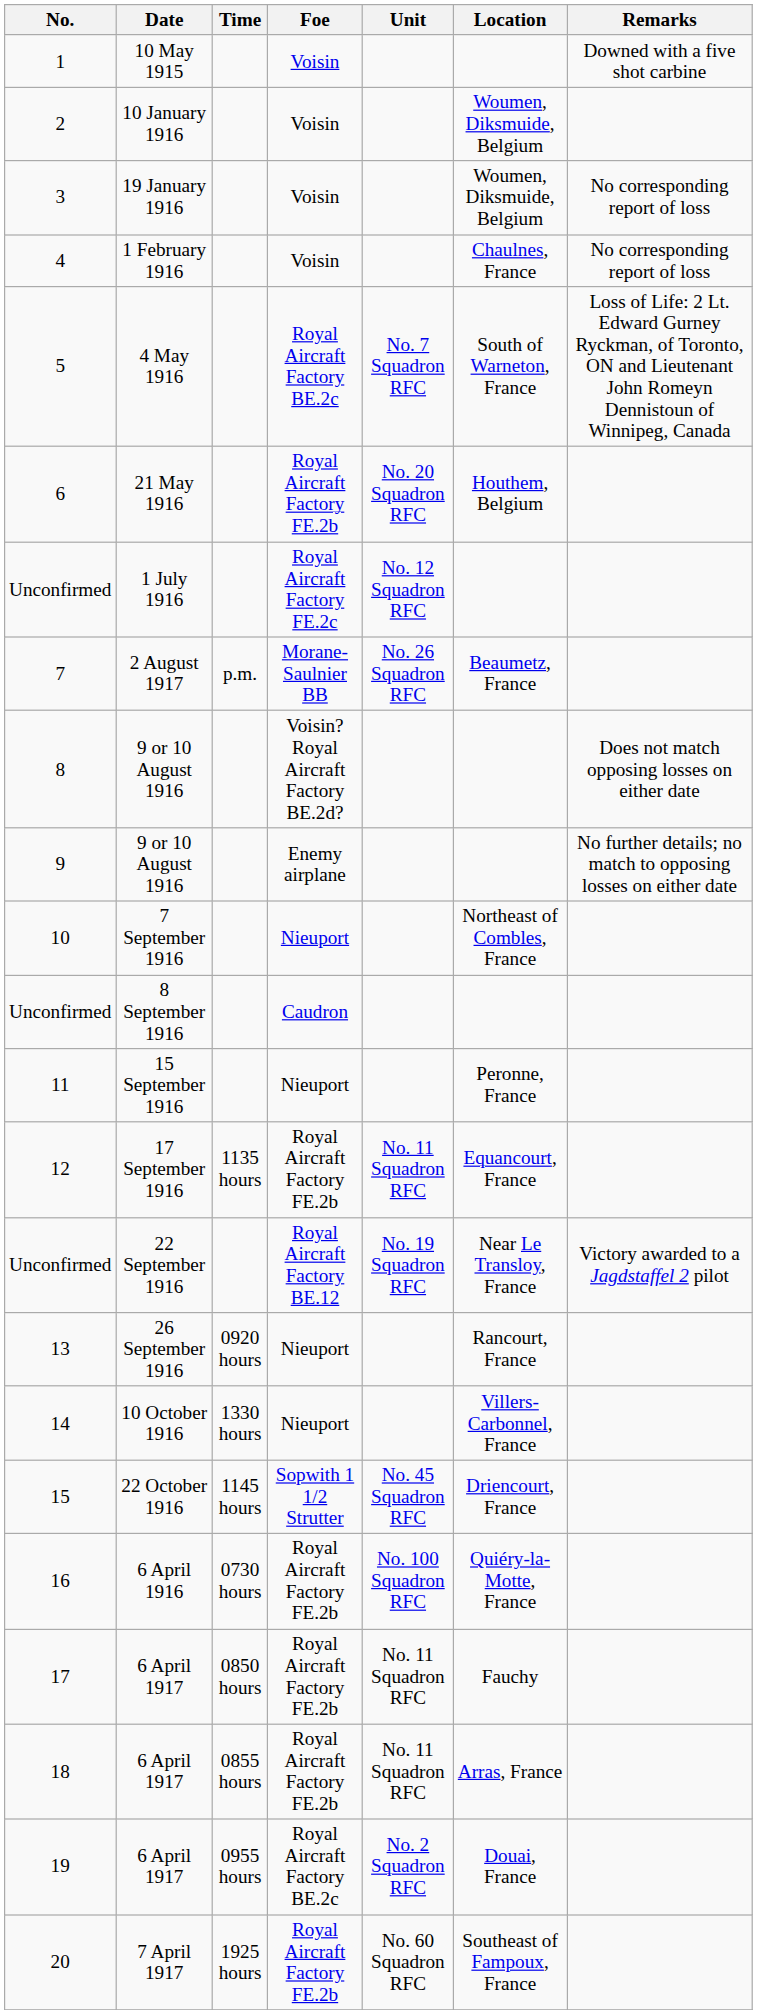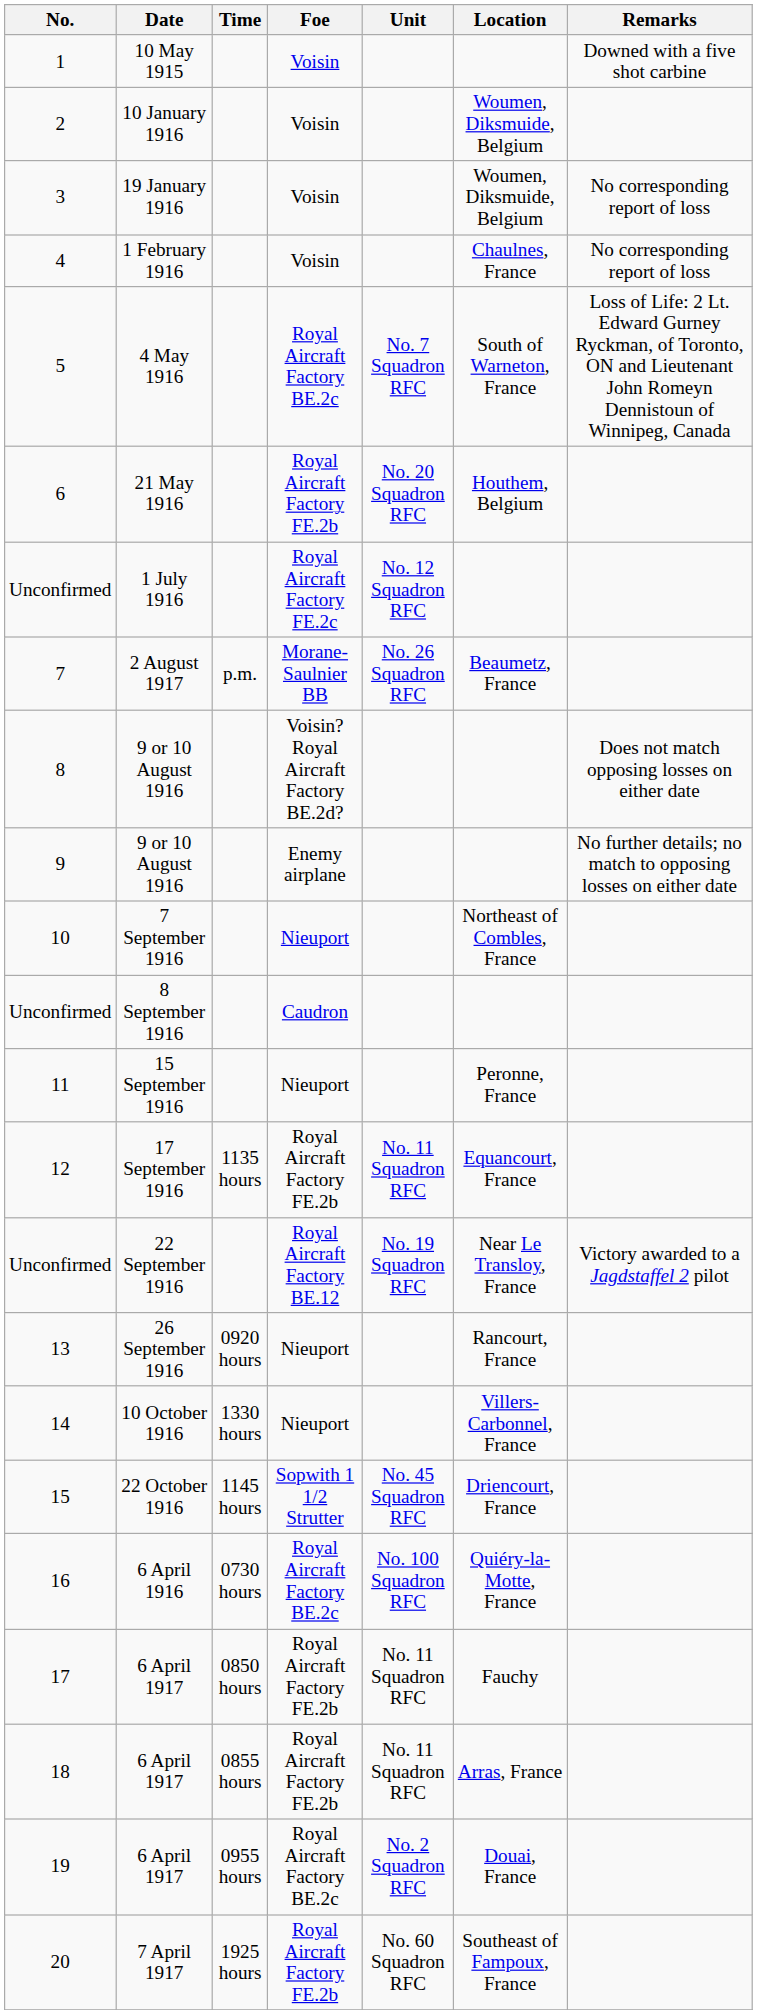 <table class="wikitable" border="1" style="margin: 1em auto 1em auto">
 <tr>
 <th>No.</th>
 <th>Date</th>
 <th>Time</th>
 <th>Foe</th>
 <th>Unit</th>
 <th>Location</th>
 <th>Remarks</th>
 </tr>
 <tr>
 <td align="center">1</td>
 <td align="center">10 May 1915</td>
 <td align="center"></td>
 <td align="center"><a href='#'>Voisin</a></td>
 <td align="center"></td>
 <td align="center"></td>
 <td align="center">Downed with a five shot carbine</td>
 </tr>
 <tr>
 <td align="center">2</td>
 <td align="center">10 January 1916</td>
 <td align="center"></td>
 <td align="center">Voisin</td>
 <td align="center"></td>
 <td align="center"><a href='#'>Woumen</a>, <a href='#'>Diksmuide</a>, Belgium</td>
 <td align="center"></td>
 </tr>
 <tr>
 <td align="center">3</td>
 <td align="center">19 January 1916</td>
 <td align="center"></td>
 <td align="center">Voisin</td>
 <td align="center"></td>
 <td align="center">Woumen, Diksmuide, Belgium</td>
 <td align="center">No corresponding report of loss</td>
 </tr>
 <tr>
 <td align="center">4</td>
 <td align="center">1 February 1916</td>
 <td align="center"></td>
 <td align="center">Voisin</td>
 <td align="center"></td>
 <td align="center"><a href='#'>Chaulnes</a>, France</td>
 <td align="center">No corresponding report of loss</td>
 </tr>
 <tr>
 <td align="center">5</td>
 <td align="center">4 May 1916</td>
 <td align="center"></td>
 <td align="center"><a href='#'>Royal Aircraft Factory BE.2c</a></td>
 <td align="center"><a href='#'>No. 7 Squadron</a> <a href='#'>RFC</a></td>
 <td align="center">South of <a href='#'>Warneton</a>, France</td>
 <td align="center">Loss of Life:  2 Lt. Edward Gurney Ryckman, of Toronto, ON and Lieutenant John Romeyn Dennistoun of Winnipeg, Canada</td>
 </tr>
 <tr>
 <td align="center">6</td>
 <td align="center">21 May 1916</td>
 <td align="center"></td>
 <td align="center"><a href='#'>Royal Aircraft Factory FE.2b</a></td>
 <td align="center"><a href='#'>No. 20 Squadron RFC</a></td>
 <td align="center"><a href='#'>Houthem</a>, Belgium</td>
 <td align="center"></td>
 </tr>
 <tr>
 <td align="center">Unconfirmed</td>
 <td align="center">1 July 1916</td>
 <td align="center"></td>
 <td align="center"><a href='#'>Royal Aircraft Factory FE.2c</a></td>
 <td align="center"><a href='#'>No. 12 Squadron RFC</a></td>
 <td align="center"></td>
 <td align="center"></td>
 </tr>
 <tr>
 <td align="center">7</td>
 <td align="center">2 August 1917</td>
 <td align="center">p.m.</td>
 <td align="center"><a href='#'>Morane-Saulnier BB</a></td>
 <td align="center"><a href='#'>No. 26 Squadron RFC</a></td>
 <td align="center"><a href='#'>Beaumetz</a>, France</td>
 <td align="center"></td>
 </tr>
 <tr>
 <td align="center">8</td>
 <td align="center">9 or 10 August 1916</td>
 <td align="center"></td>
 <td align="center">Voisin? Royal Aircraft Factory BE.2d?</td>
 <td align="center"></td>
 <td align="center"></td>
 <td align="center">Does not match opposing losses on either date</td>
 </tr>
 <tr>
 <td align="center">9</td>
 <td align="center">9 or 10 August 1916</td>
 <td align="center"></td>
 <td align="center">Enemy airplane</td>
 <td align="center"></td>
 <td align="center"></td>
 <td align="center">No further details; no match to opposing losses on either date</td>
 </tr>
 <tr>
 <td align="center">10</td>
 <td align="center">7 September 1916</td>
 <td align="center"></td>
 <td align="center"><a href='#'>Nieuport</a></td>
 <td align="center"></td>
 <td align="center">Northeast of <a href='#'>Combles</a>, France</td>
 <td align="center"></td>
 </tr>
 <tr>
 <td align="center">Unconfirmed</td>
 <td align="center">8 September 1916</td>
 <td align="center"></td>
 <td align="center"><a href='#'>Caudron</a></td>
 <td align="center"></td>
 <td align="center"></td>
 <td align="center"></td>
 </tr>
 <tr>
 <td align="center">11</td>
 <td align="center">15 September 1916</td>
 <td align="center"></td>
 <td align="center">Nieuport</td>
 <td align="center"></td>
 <td align="center">Peronne, France</td>
 <td align="center"></td>
 </tr>
 <tr>
 <td align="center">12</td>
 <td align="center">17 September 1916</td>
 <td align="center">1135 hours</td>
 <td align="center">Royal Aircraft Factory FE.2b</td>
 <td align="center"><a href='#'>No. 11 Squadron RFC</a></td>
 <td align="center"><a href='#'>Equancourt</a>, France</td>
 <td align="center"></td>
 </tr>
 <tr>
 <td align="center">Unconfirmed</td>
 <td align="center">22 September 1916</td>
 <td align="center"></td>
 <td align="center"><a href='#'>Royal Aircraft Factory BE.12</a></td>
 <td align="center"><a href='#'>No. 19 Squadron RFC</a></td>
 <td align="center">Near <a href='#'>Le Transloy</a>, France</td>
 <td align="center">Victory awarded to a <em><a href='#'>Jagdstaffel 2</a></em> pilot</td>
 </tr>
 <tr>
 <td align="center">13</td>
 <td align="center">26 September 1916</td>
 <td align="center">0920 hours</td>
 <td align="center">Nieuport</td>
 <td align="center"></td>
 <td align="center">Rancourt, France</td>
 <td align="center"></td>
 </tr>
 <tr>
 <td align="center">14</td>
 <td align="center">10 October 1916</td>
 <td align="center">1330 hours</td>
 <td align="center">Nieuport</td>
 <td align="center"></td>
 <td align="center"><a href='#'>Villers-Carbonnel</a>, France</td>
 <td align="center"></td>
 </tr>
 <tr>
 <td align="center">15</td>
 <td align="center">22 October 1916</td>
 <td align="center">1145 hours</td>
 <td align="center"><a href='#'>Sopwith 1 1/2 Strutter</a></td>
 <td align="center"><a href='#'>No. 45 Squadron RFC</a></td>
 <td align="center"><a href='#'>Driencourt</a>, France</td>
 <td align="center"></td>
 </tr>
 <tr>
 <td align="center">16</td>
 <td align="center">6 April 1916</td>
 <td align="center">0730 hours</td>
-<td align="center">Royal Aircraft Factory FE.2b</td>
+<td align="center"><a href='#'>Royal Aircraft Factory BE.2c</a></td>
 <td align="center"><a href='#'>No. 100 Squadron RFC</a></td>
 <td align="center"><a href='#'>Quiéry-la-Motte</a>, France</td>
 <td align="center"></td>
 </tr>
 <tr>
 <td align="center">17</td>
 <td align="center">6 April 1917</td>
 <td align="center">0850 hours</td>
 <td align="center">Royal Aircraft Factory FE.2b</td>
 <td align="center">No. 11 Squadron RFC</td>
 <td align="center">Fauchy</td>
 <td align="center"></td>
 </tr>
 <tr>
 <td align="center">18</td>
 <td align="center">6 April 1917</td>
 <td align="center">0855 hours</td>
 <td align="center">Royal Aircraft Factory FE.2b</td>
 <td align="center">No. 11 Squadron RFC</td>
 <td align="center"><a href='#'>Arras</a>, France</td>
 <td align="center"></td>
 </tr>
 <tr>
 <td align="center">19</td>
 <td align="center">6 April 1917</td>
 <td align="center">0955 hours</td>
 <td align="center">Royal Aircraft Factory BE.2c</td>
 <td align="center"><a href='#'>No. 2 Squadron RFC</a></td>
 <td align="center"><a href='#'>Douai</a>, France</td>
 <td align="center"></td>
 </tr>
 <tr>
 <td align="center">20</td>
 <td align="center">7 April 1917</td>
 <td align="center">1925 hours</td>
 <td align="center"><a href='#'>Royal Aircraft Factory FE.2b</a></td>
 <td align="center">No. 60 Squadron RFC</td>
 <td align="center">Southeast of <a href='#'>Fampoux</a>, France</td>
 <td align="center"></td>
 </tr>
 </table>
